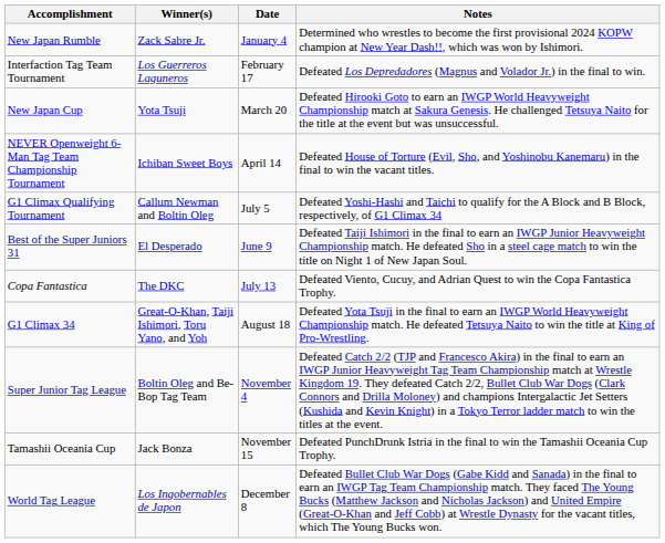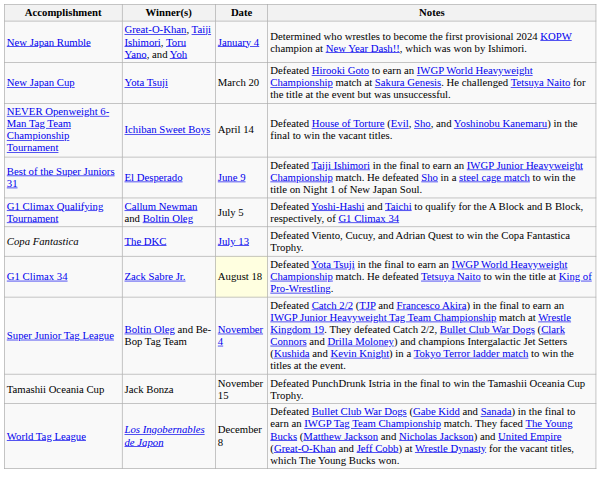 <table class="wikitable" style="width:100%;">
 <tr>
 <th>Accomplishment</th>
 <th>Winner(s)</th>
 <th>Date</th>
 <th>Notes</th>
 </tr>
 <tr>
 <td><a href='#'>New Japan Rumble</a></td>
-<td><a href='#'>Zack Sabre Jr.</a></td>
+<td><a href='#'>Great-O-Khan</a>, <a href='#'>Taiji Ishimori</a>, <a href='#'>Toru Yano</a>, and <a href='#'>Yoh</a></td>
 <td><a href='#'>January 4</a></td>
 <td>Determined who wrestles to become the first provisional 2024 <a href='#'>KOPW</a> champion at <a href='#'>New Year Dash!!</a>, which was won by Ishimori.</td>
-</tr>
-<tr>
-<td>Interfaction Tag Team Tournament</td>
-<td><em><a href='#'>Los Guerreros Laguneros</a></em><br></td>
-<td>February 17</td>
-<td>Defeated <em><a href='#'>Los Depredadores</a></em> (<a href='#'>Magnus</a> and <a href='#'>Volador Jr.</a>) in the final to win.</td>
 </tr>
 <tr>
 <td><a href='#'>New Japan Cup</a></td>
 <td><a href='#'>Yota Tsuji</a></td>
 <td>March 20</td>
 <td>Defeated <a href='#'>Hirooki Goto</a> to earn an <a href='#'>IWGP World Heavyweight Championship</a> match at <a href='#'>Sakura Genesis</a>. He challenged <a href='#'>Tetsuya Naito</a> for the title at the event but was unsuccessful.</td>
 </tr>
 <tr>
 <td><a href='#'>NEVER Openweight 6-Man Tag Team Championship Tournament</a></td>
 <td><a href='#'>Ichiban Sweet Boys</a><br></td>
 <td>April 14</td>
 <td>Defeated <a href='#'>House of Torture</a> (<a href='#'>Evil</a>, <a href='#'>Sho</a>, and <a href='#'>Yoshinobu Kanemaru</a>) in the final to win the vacant titles.</td>
 </tr>
 <tr>
+<td><a href='#'>Best of the Super Juniors 31</a></td>
+<td><a href='#'>El Desperado</a></td>
+<td><a href='#'>June 9</a></td>
+<td>Defeated <a href='#'>Taiji Ishimori</a> in the final to earn an <a href='#'>IWGP Junior Heavyweight Championship</a> match. He defeated <a href='#'>Sho</a> in a <a href='#'>steel cage match</a> to win the title on Night 1 of New Japan Soul.</td>
+</tr>
+<tr>
 <td><a href='#'>G1 Climax Qualifying Tournament</a></td>
 <td><a href='#'>Callum Newman</a> and <a href='#'>Boltin Oleg</a></td>
 <td>July 5</td>
 <td>Defeated <a href='#'>Yoshi-Hashi</a> and <a href='#'>Taichi</a> to qualify for the A Block and B Block, respectively, of <a href='#'>G1 Climax 34</a></td>
-</tr>
-<tr>
-<td><a href='#'>Best of the Super Juniors 31</a></td>
-<td><a href='#'>El Desperado</a></td>
-<td><a href='#'>June 9</a></td>
-<td>Defeated <a href='#'>Taiji Ishimori</a> in the final to earn an <a href='#'>IWGP Junior Heavyweight Championship</a> match. He defeated <a href='#'>Sho</a> in a <a href='#'>steel cage match</a> to win the title on Night 1 of New Japan Soul.</td>
 </tr>
 <tr>
 <td><em>Copa Fantastica</em></td>
 <td><a href='#'>The DKC</a></td>
 <td><a href='#'>July 13</a></td>
 <td>Defeated Viento, Cucuy, and Adrian Quest to win the Copa Fantastica Trophy.</td>
 </tr>
 <tr>
 <td><a href='#'>G1 Climax 34</a></td>
-<td><a href='#'>Great-O-Khan</a>, <a href='#'>Taiji Ishimori</a>, <a href='#'>Toru Yano</a>, and <a href='#'>Yoh</a></td>
-<td>August 18</td>
+<td><a href='#'>Zack Sabre Jr.</a></td>
+<td style="background: lightyellow;">August 18</td>
 <td>Defeated <a href='#'>Yota Tsuji</a> in the final to earn an <a href='#'>IWGP World Heavyweight Championship</a> match. He defeated <a href='#'>Tetsuya Naito</a> to win the title at <a href='#'>King of Pro-Wrestling</a>.</td>
 </tr>
 <tr>
 <td><a href='#'>Super Junior Tag League</a></td>
 <td><a href='#'>Boltin Oleg</a> and Be-Bop Tag Team<br></td>
 <td><a href='#'>November 4</a></td>
 <td>Defeated <a href='#'>Catch 2/2</a> (<a href='#'>TJP</a> and <a href='#'>Francesco Akira</a>) in the final to earn an <a href='#'>IWGP Junior Heavyweight Tag Team Championship</a> match at <a href='#'>Wrestle Kingdom 19</a>. They defeated Catch 2/2, <a href='#'>Bullet Club War Dogs</a> (<a href='#'>Clark Connors</a> and <a href='#'>Drilla Moloney</a>) and champions Intergalactic Jet Setters (<a href='#'>Kushida</a> and <a href='#'>Kevin Knight</a>) in a <a href='#'>Tokyo Terror ladder match</a> to win the titles at the event.</td>
 </tr>
 <tr>
 <td>Tamashii Oceania Cup</td>
 <td>Jack Bonza</td>
 <td>November 15</td>
 <td>Defeated PunchDrunk Istria in the final to win the Tamashii Oceania Cup Trophy.</td>
 </tr>
 <tr>
 <td><a href='#'>World Tag League</a></td>
 <td><em><a href='#'>Los Ingobernables de Japon</a></em><br></td>
 <td>December 8</td>
 <td>Defeated <a href='#'>Bullet Club War Dogs</a> (<a href='#'>Gabe Kidd</a> and <a href='#'>Sanada</a>) in the final to earn an <a href='#'>IWGP Tag Team Championship</a> match. They faced <a href='#'>The Young Bucks</a> (<a href='#'>Matthew Jackson</a> and <a href='#'>Nicholas Jackson</a>) and <a href='#'>United Empire</a> (<a href='#'>Great-O-Khan</a> and <a href='#'>Jeff Cobb</a>) at <a href='#'>Wrestle Dynasty</a> for the vacant titles, which The Young Bucks won.</td>
 </tr>
 </table>
